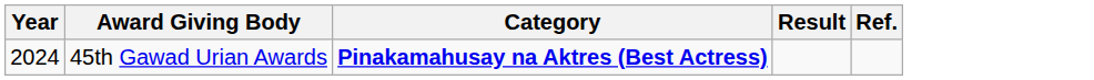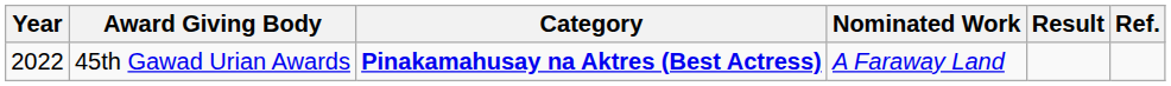 <table class="wikitable">
 <tr>
 <th>Year</th>
 <th>Award Giving Body</th>
 <th>Category</th>
+<th>Nominated Work</th>
 <th>Result</th>
 <th>Ref.</th>
 </tr>
 <tr>
-<td>2024</td>
+<td>2022</td>
 <td>45th <a href='#'>Gawad Urian Awards</a></td>
 <td><strong><a href='#'>Pinakamahusay na Aktres (Best Actress)</a></strong></td>
+<td><em><a href='#'>A Faraway Land</a></em></td>
 <td></td>
 <td></td>
 </tr>
 </table>
